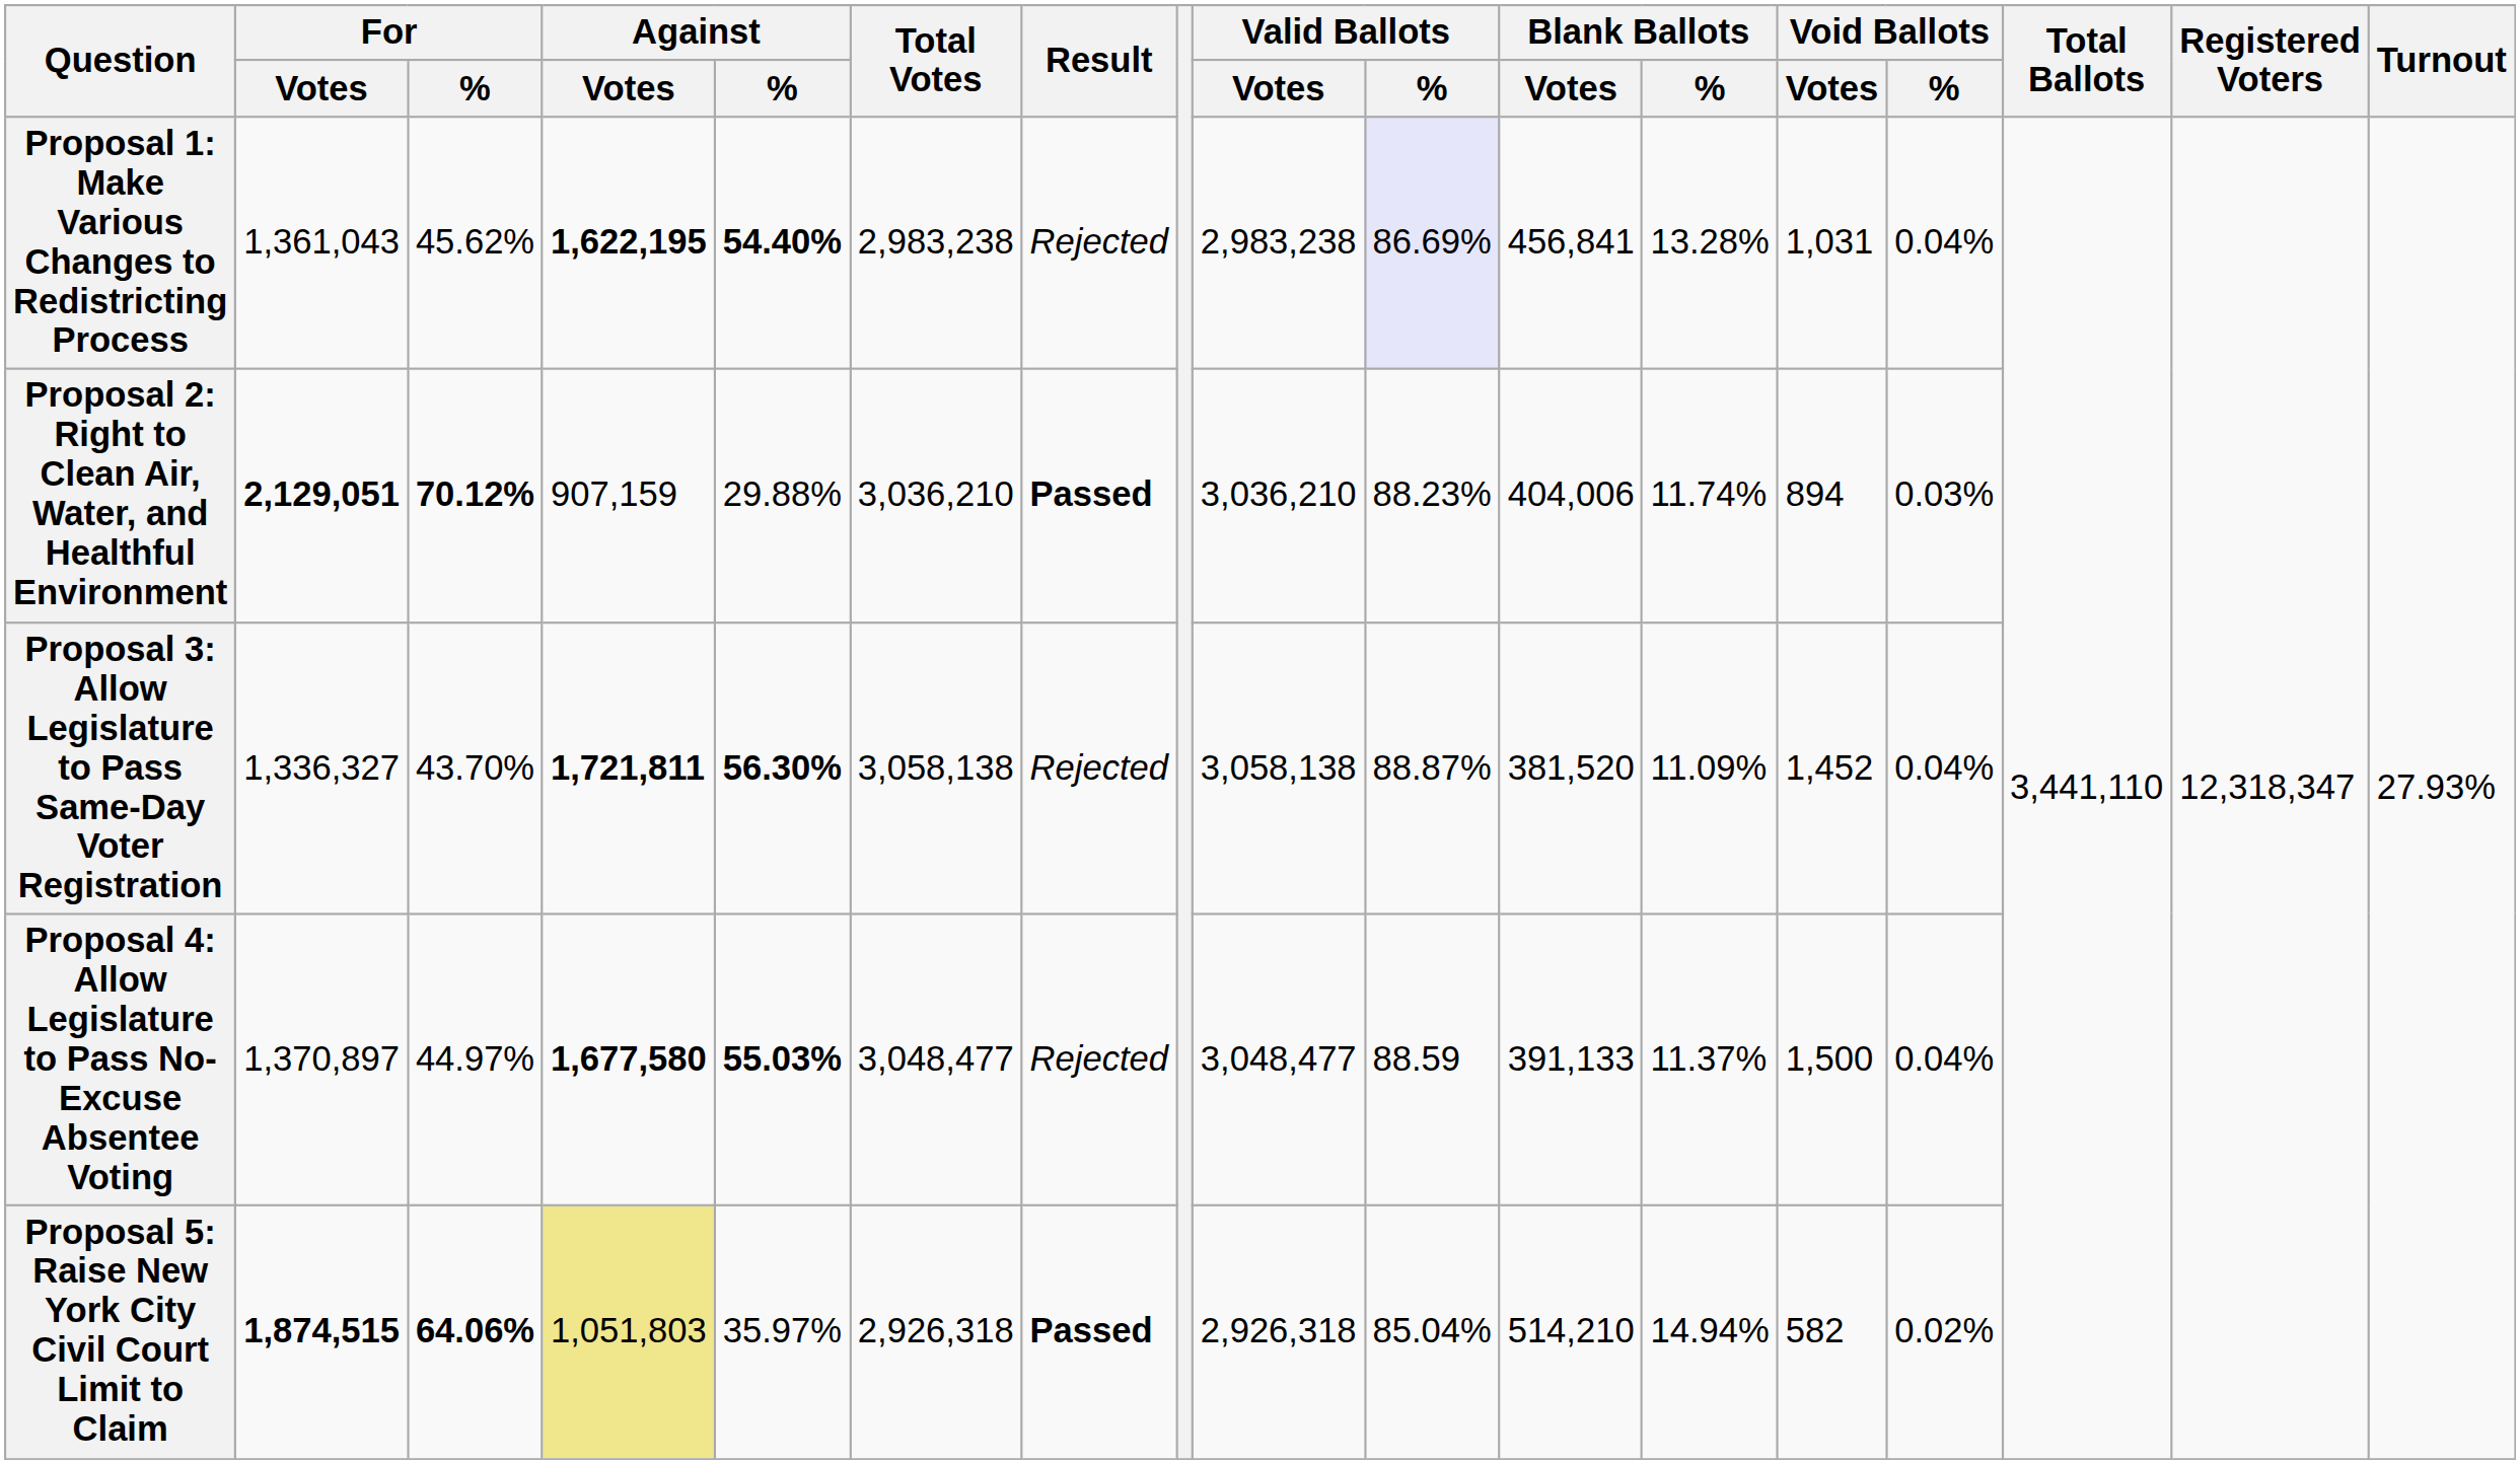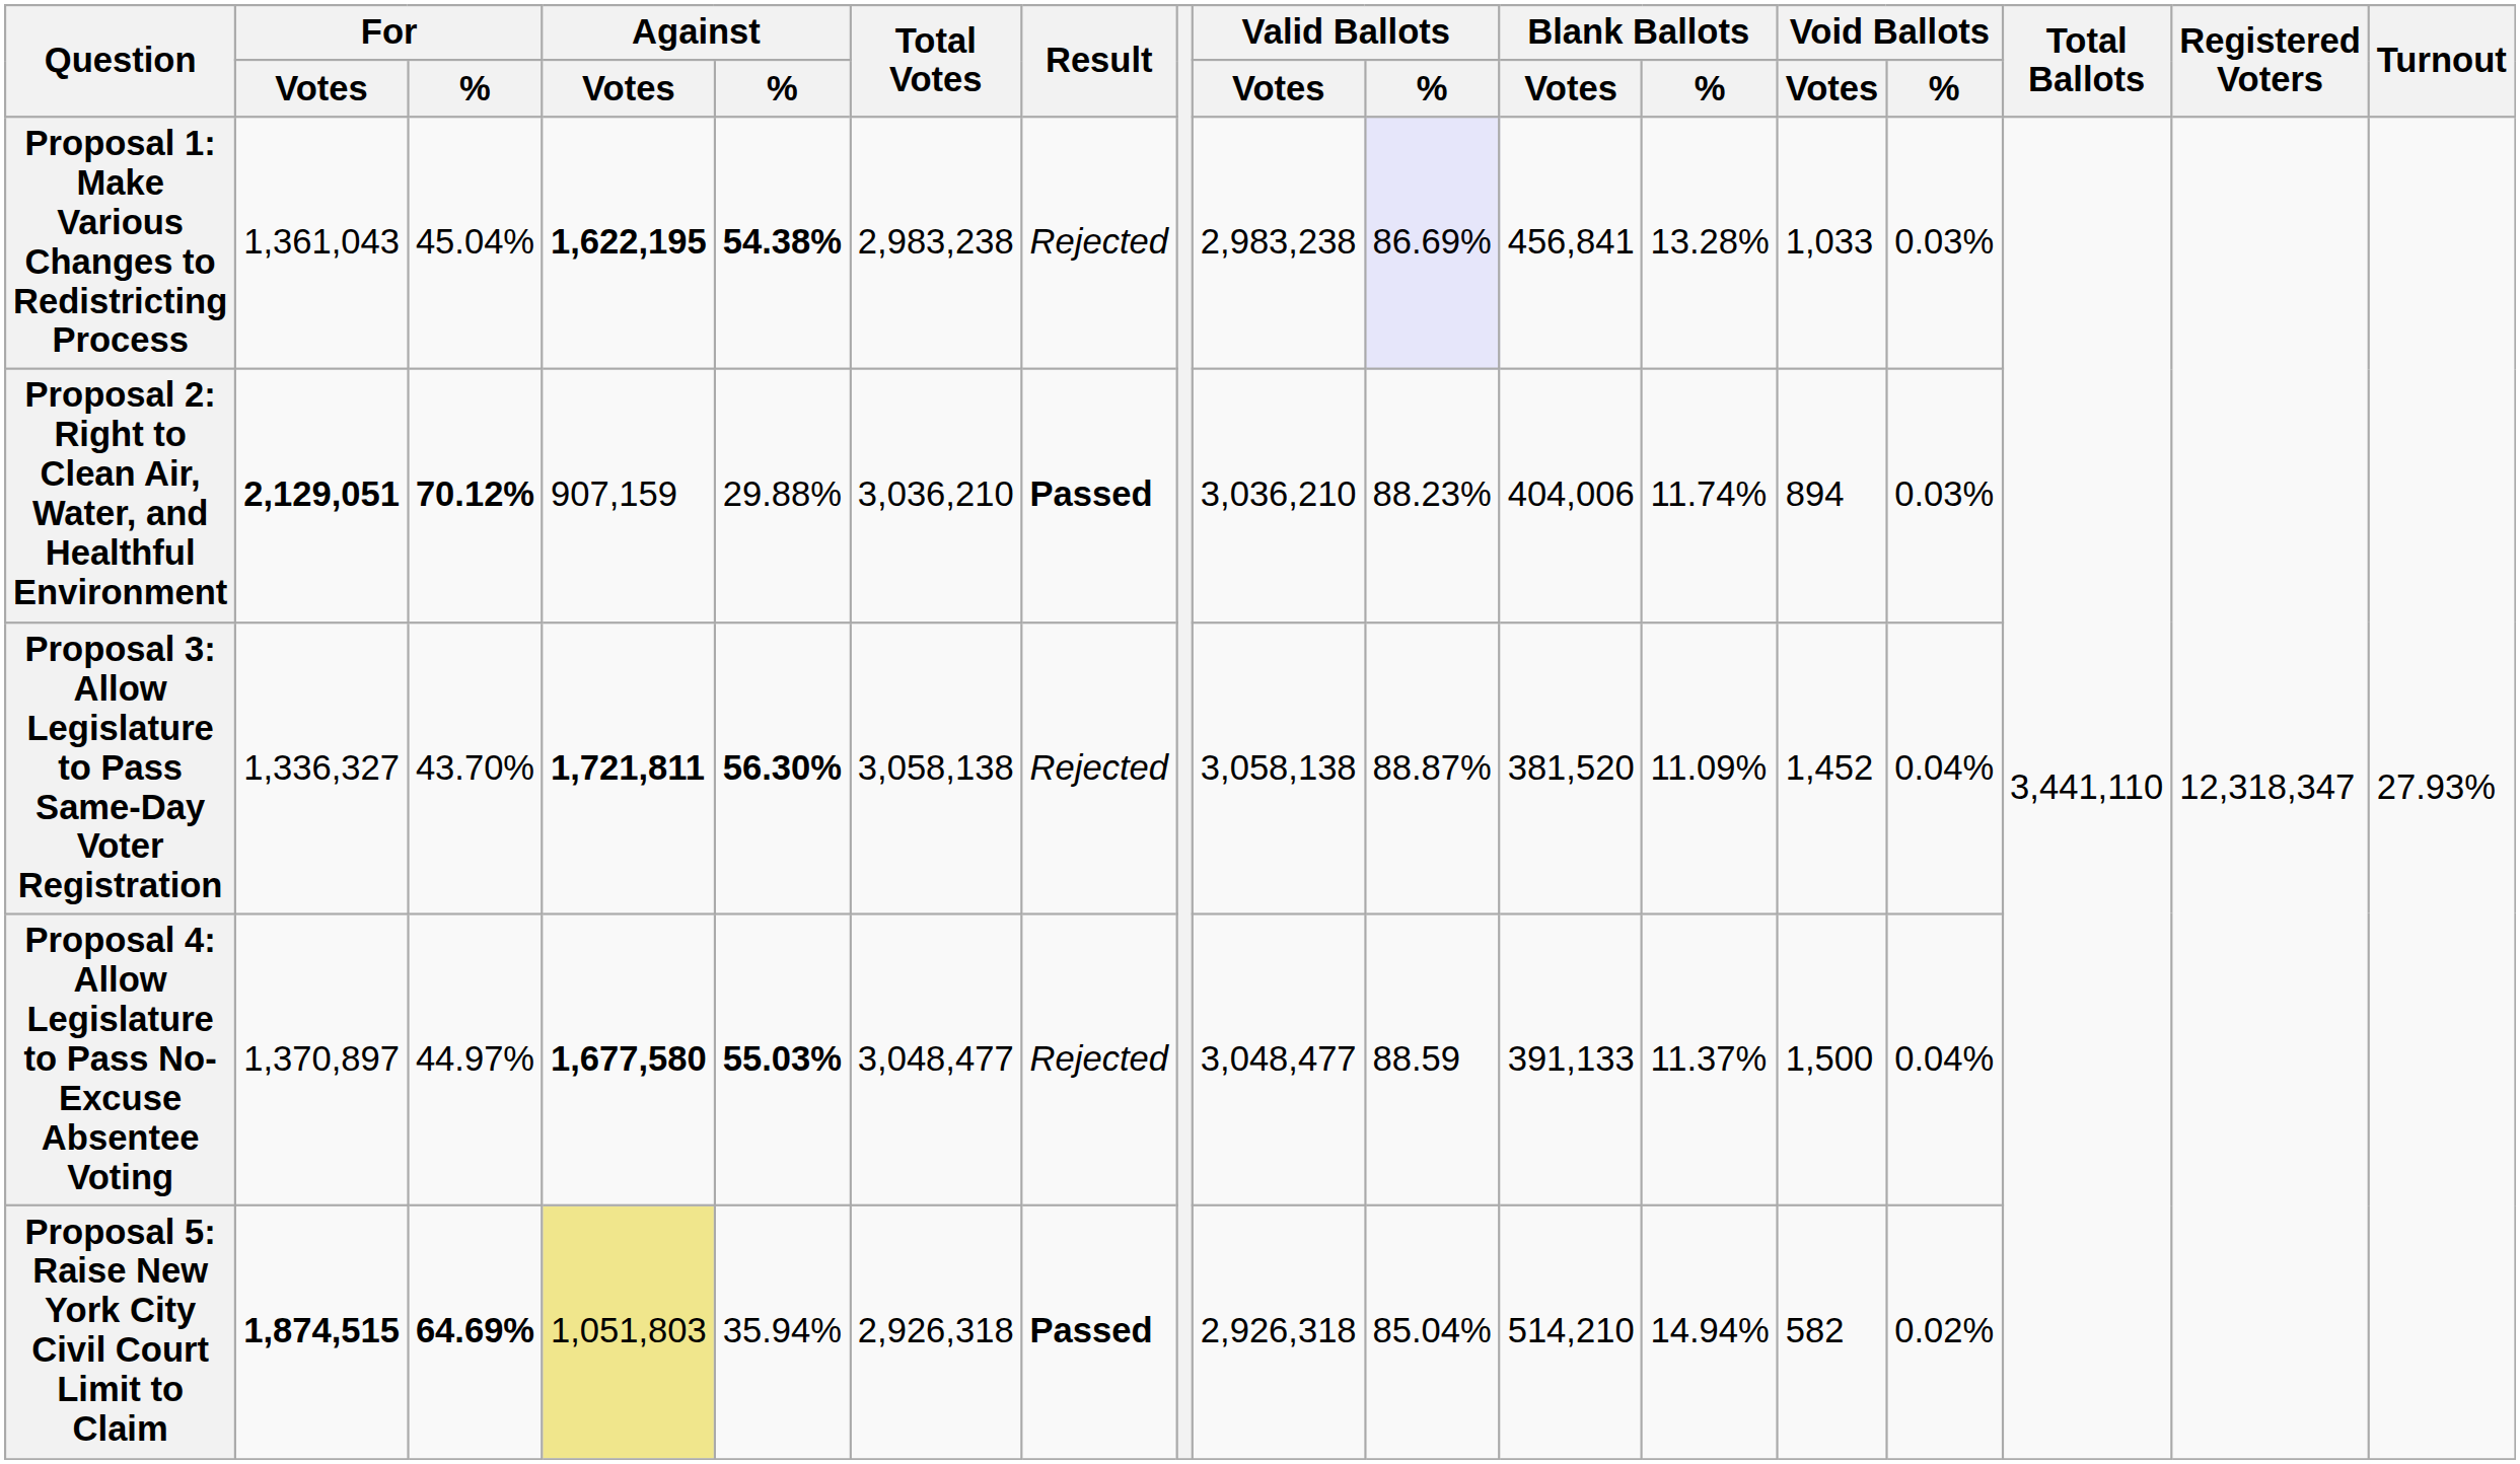 <table class="wikitable">
 <tr>
 <th scope="col" rowspan="2">Question</th>
 <th scope="col" colspan="2">For</th>
 <th scope="col" colspan="2">Against</th>
 <th scope="col" rowspan="2">Total Votes</th>
 <th rowspan="2">Result</th>
 <th rowspan="7"></th>
 <th colspan="2" scope="col">Valid Ballots</th>
 <th colspan="2" scope="col">Blank Ballots</th>
 <th colspan="2" scope="col">Void Ballots</th>
 <th rowspan="2">Total Ballots</th>
 <th rowspan="2">Registered Voters</th>
 <th rowspan="2">Turnout</th>
 </tr>
 <tr>
 <th scope="col">Votes</th>
 <th scope="col">%</th>
 <th scope="col">Votes</th>
 <th scope="col">%</th>
 <th scope="col">Votes</th>
 <th scope="col">%</th>
 <th scope="col">Votes</th>
 <th scope="col">%</th>
 <th scope="col">Votes</th>
 <th scope="col">%</th>
 </tr>
 <tr>
 <th scope="row"><strong>Proposal 1</strong>: Make Various Changes to Redistricting Process</th>
 <td>1,361,043</td>
-<td>45.62%</td>
+<td>45.04%</td>
 <td><strong>1,622,195</strong></td>
-<td><strong>54.40%</strong></td>
+<td><strong>54.38%</strong></td>
 <td>2,983,238</td>
 <td><em>Rejected</em></td>
 <td>2,983,238</td>
 <td style="background: lavender;">86.69%</td>
 <td>456,841</td>
 <td>13.28%</td>
-<td>1,031</td>
-<td>0.04%</td>
+<td>1,033</td>
+<td>0.03%</td>
 <td rowspan="5">3,441,110</td>
 <td rowspan="5">12,318,347</td>
 <td rowspan="5">27.93%</td>
 </tr>
 <tr>
 <th scope="row"><strong>Proposal 2</strong>: Right to Clean Air, Water, and Healthful Environment</th>
 <td><strong>2,129,051</strong></td>
 <td><strong>70.12%</strong></td>
 <td>907,159</td>
 <td>29.88%</td>
 <td>3,036,210</td>
 <td><strong>Passed</strong></td>
 <td>3,036,210</td>
 <td>88.23%</td>
 <td>404,006</td>
 <td>11.74%</td>
 <td>894</td>
 <td>0.03%</td>
 </tr>
 <tr>
 <th scope="row"><strong>Proposal 3</strong>: Allow Legislature to Pass Same-Day Voter Registration</th>
 <td>1,336,327</td>
 <td>43.70%</td>
 <td><strong>1,721,811</strong></td>
 <td><strong>56.30%</strong></td>
 <td>3,058,138</td>
 <td><em>Rejected</em></td>
 <td>3,058,138</td>
 <td>88.87%</td>
 <td>381,520</td>
 <td>11.09%</td>
 <td>1,452</td>
 <td>0.04%</td>
 </tr>
 <tr>
 <th scope="row"><strong>Proposal 4</strong>: Allow Legislature to Pass No-Excuse Absentee Voting</th>
 <td>1,370,897</td>
 <td>44.97%</td>
 <td><strong>1,677,580</strong></td>
 <td><strong>55.03%</strong></td>
 <td>3,048,477</td>
 <td><em>Rejected</em></td>
 <td>3,048,477</td>
 <td>88.59</td>
 <td>391,133</td>
 <td>11.37%</td>
 <td>1,500</td>
 <td>0.04%</td>
 </tr>
 <tr>
 <th scope="row"><strong>Proposal 5</strong>: Raise New York City Civil Court Limit to Claim</th>
 <td><strong>1,874,515</strong></td>
-<td><strong>64.06%</strong></td>
+<td><strong>64.69%</strong></td>
 <td style="background: khaki;">1,051,803</td>
-<td>35.97%</td>
+<td>35.94%</td>
 <td>2,926,318</td>
 <td><strong>Passed</strong></td>
 <td>2,926,318</td>
 <td>85.04%</td>
 <td>514,210</td>
 <td>14.94%</td>
 <td>582</td>
 <td>0.02%</td>
 </tr>
 </table>
